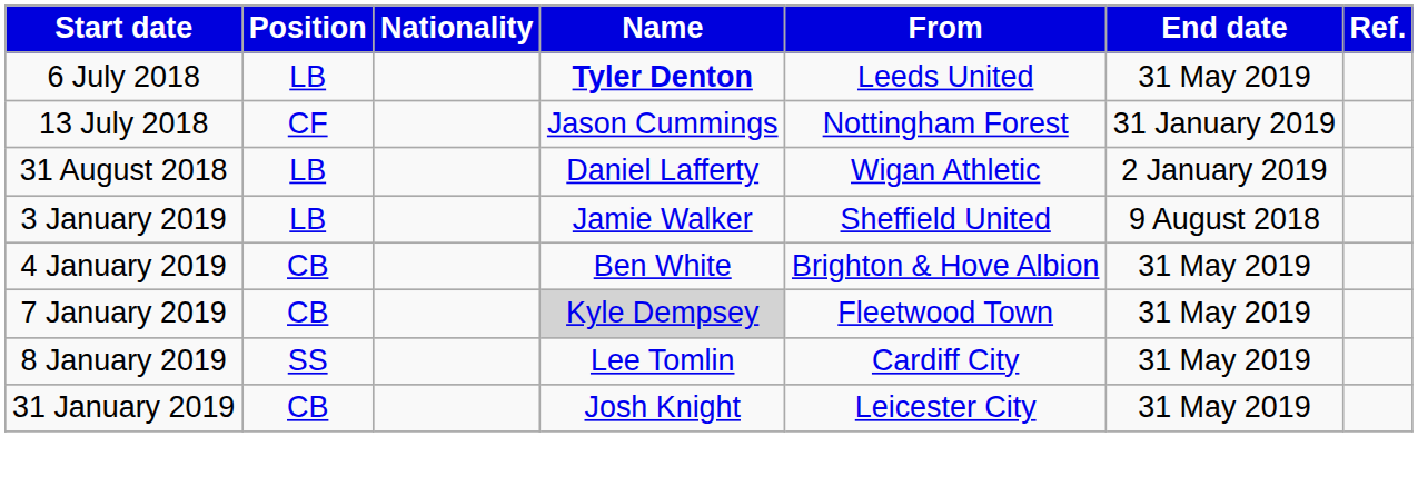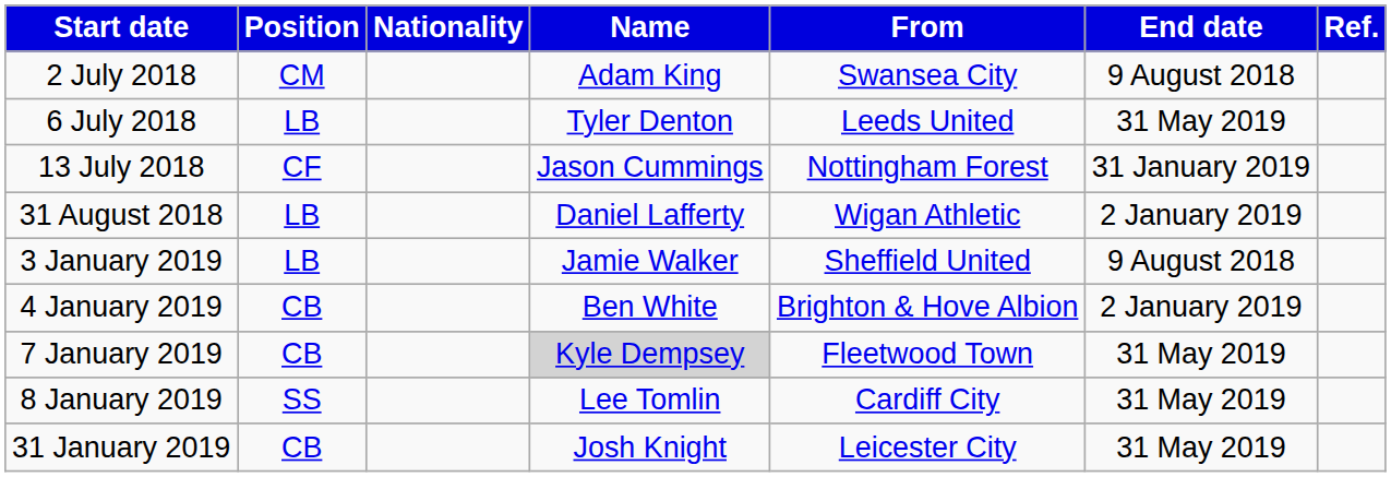 <table class="wikitable" style="text-align:center;">
 <tr>
 <th style="background:#0000DD; color:#FFFFFF;">Start date</th>
 <th style="background:#0000DD; color:#FFFFFF;">Position</th>
 <th style="background:#0000DD; color:#FFFFFF;">Nationality</th>
 <th style="background:#0000DD; color:#FFFFFF;">Name</th>
 <th style="background:#0000DD; color:#FFFFFF;">From</th>
 <th style="background:#0000DD; color:#FFFFFF;">End date</th>
 <th style="background:#0000DD; color:#FFFFFF;">Ref.</th>
 </tr>
 <tr>
+<td>2 July 2018</td>
+<td><a href='#'>CM</a></td>
+<td></td>
+<td><a href='#'>Adam King</a></td>
+<td> <a href='#'>Swansea City</a></td>
+<td>9 August 2018</td>
+<td></td>
+</tr>
+<tr>
 <td>6 July 2018</td>
 <td><a href='#'>LB</a></td>
 <td></td>
-<td><strong><a href='#'>Tyler Denton</a></strong></td>
+<td><a href='#'>Tyler Denton</a></td>
 <td><a href='#'>Leeds United</a></td>
 <td>31 May 2019</td>
 <td></td>
 </tr>
 <tr>
 <td>13 July 2018</td>
 <td><a href='#'>CF</a></td>
 <td></td>
 <td><a href='#'>Jason Cummings</a></td>
 <td><a href='#'>Nottingham Forest</a></td>
 <td>31 January 2019</td>
 <td></td>
 </tr>
 <tr>
 <td>31 August 2018</td>
 <td><a href='#'>LB</a></td>
 <td></td>
 <td><a href='#'>Daniel Lafferty</a></td>
 <td><a href='#'>Wigan Athletic</a></td>
 <td>2 January 2019</td>
 <td></td>
 </tr>
 <tr>
 <td>3 January 2019</td>
 <td><a href='#'>LB</a></td>
 <td></td>
 <td><a href='#'>Jamie Walker</a></td>
 <td><a href='#'>Sheffield United</a></td>
 <td>9 August 2018</td>
 <td></td>
 </tr>
 <tr>
 <td>4 January 2019</td>
 <td><a href='#'>CB</a></td>
 <td></td>
 <td><a href='#'>Ben White</a></td>
 <td><a href='#'>Brighton & Hove Albion</a></td>
-<td>31 May 2019</td>
+<td>2 January 2019</td>
 <td></td>
 </tr>
 <tr>
 <td>7 January 2019</td>
 <td><a href='#'>CB</a></td>
 <td></td>
 <td style="background: lightgrey;"><a href='#'>Kyle Dempsey</a></td>
 <td><a href='#'>Fleetwood Town</a></td>
 <td>31 May 2019</td>
 <td></td>
 </tr>
 <tr>
 <td>8 January 2019</td>
 <td><a href='#'>SS</a></td>
 <td></td>
 <td><a href='#'>Lee Tomlin</a></td>
 <td> <a href='#'>Cardiff City</a></td>
 <td>31 May 2019</td>
 <td></td>
 </tr>
 <tr>
 <td>31 January 2019</td>
 <td><a href='#'>CB</a></td>
 <td></td>
 <td><a href='#'>Josh Knight</a></td>
 <td><a href='#'>Leicester City</a></td>
 <td>31 May 2019</td>
 <td></td>
 </tr>
 </table>
